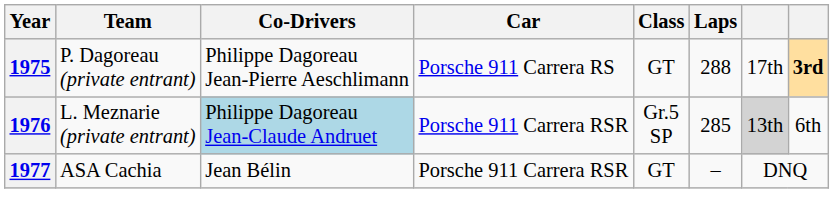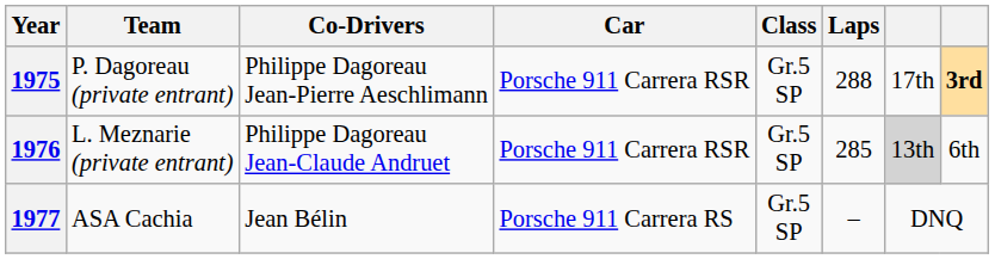 <table class="wikitable" style="text-align:center; font-size:90%">
 <tr>
 <th>Year</th>
 <th>Team</th>
 <th>Co-Drivers</th>
 <th>Car</th>
 <th>Class</th>
 <th>Laps</th>
 <th></th>
 <th></th>
 </tr>
 <tr>
 <th><a href='#'>1975</a></th>
 <td align=left> P. Dagoreau<br><em>(private entrant)</em></td>
 <td align=left> Philippe Dagoreau<br> Jean-Pierre Aeschlimann</td>
-<td align=left><a href='#'>Porsche 911</a> Carrera RS</td>
-<td>GT</td>
+<td align=left><a href='#'>Porsche 911</a> Carrera RSR</td>
+<td>Gr.5<br>SP</td>
 <td>288</td>
 <td>17th</td>
 <td style="background:#ffdf9f;"><strong>3rd</strong></td>
 </tr>
 <tr>
 <th><a href='#'>1976</a></th>
 <td align=left> L. Meznarie<br><em>(private entrant)</em></td>
-<td align=left style="background: lightblue;"> Philippe Dagoreau<br> <a href='#'>Jean-Claude Andruet</a></td>
+<td align=left> Philippe Dagoreau<br> <a href='#'>Jean-Claude Andruet</a></td>
 <td align=left><a href='#'>Porsche 911</a> Carrera RSR</td>
 <td>Gr.5<br>SP</td>
 <td>285</td>
 <td style="background: lightgrey;">13th</td>
 <td>6th</td>
 </tr>
 <tr>
 <th><a href='#'>1977</a></th>
 <td align=left> ASA Cachia</td>
 <td align=left> Jean Bélin</td>
-<td align=left>Porsche 911 Carrera RSR</td>
-<td>GT</td>
+<td align=left><a href='#'>Porsche 911</a> Carrera RS</td>
+<td>Gr.5<br>SP</td>
 <td>–</td>
 <td colspan=2>DNQ</td>
 </tr>
 </table>
